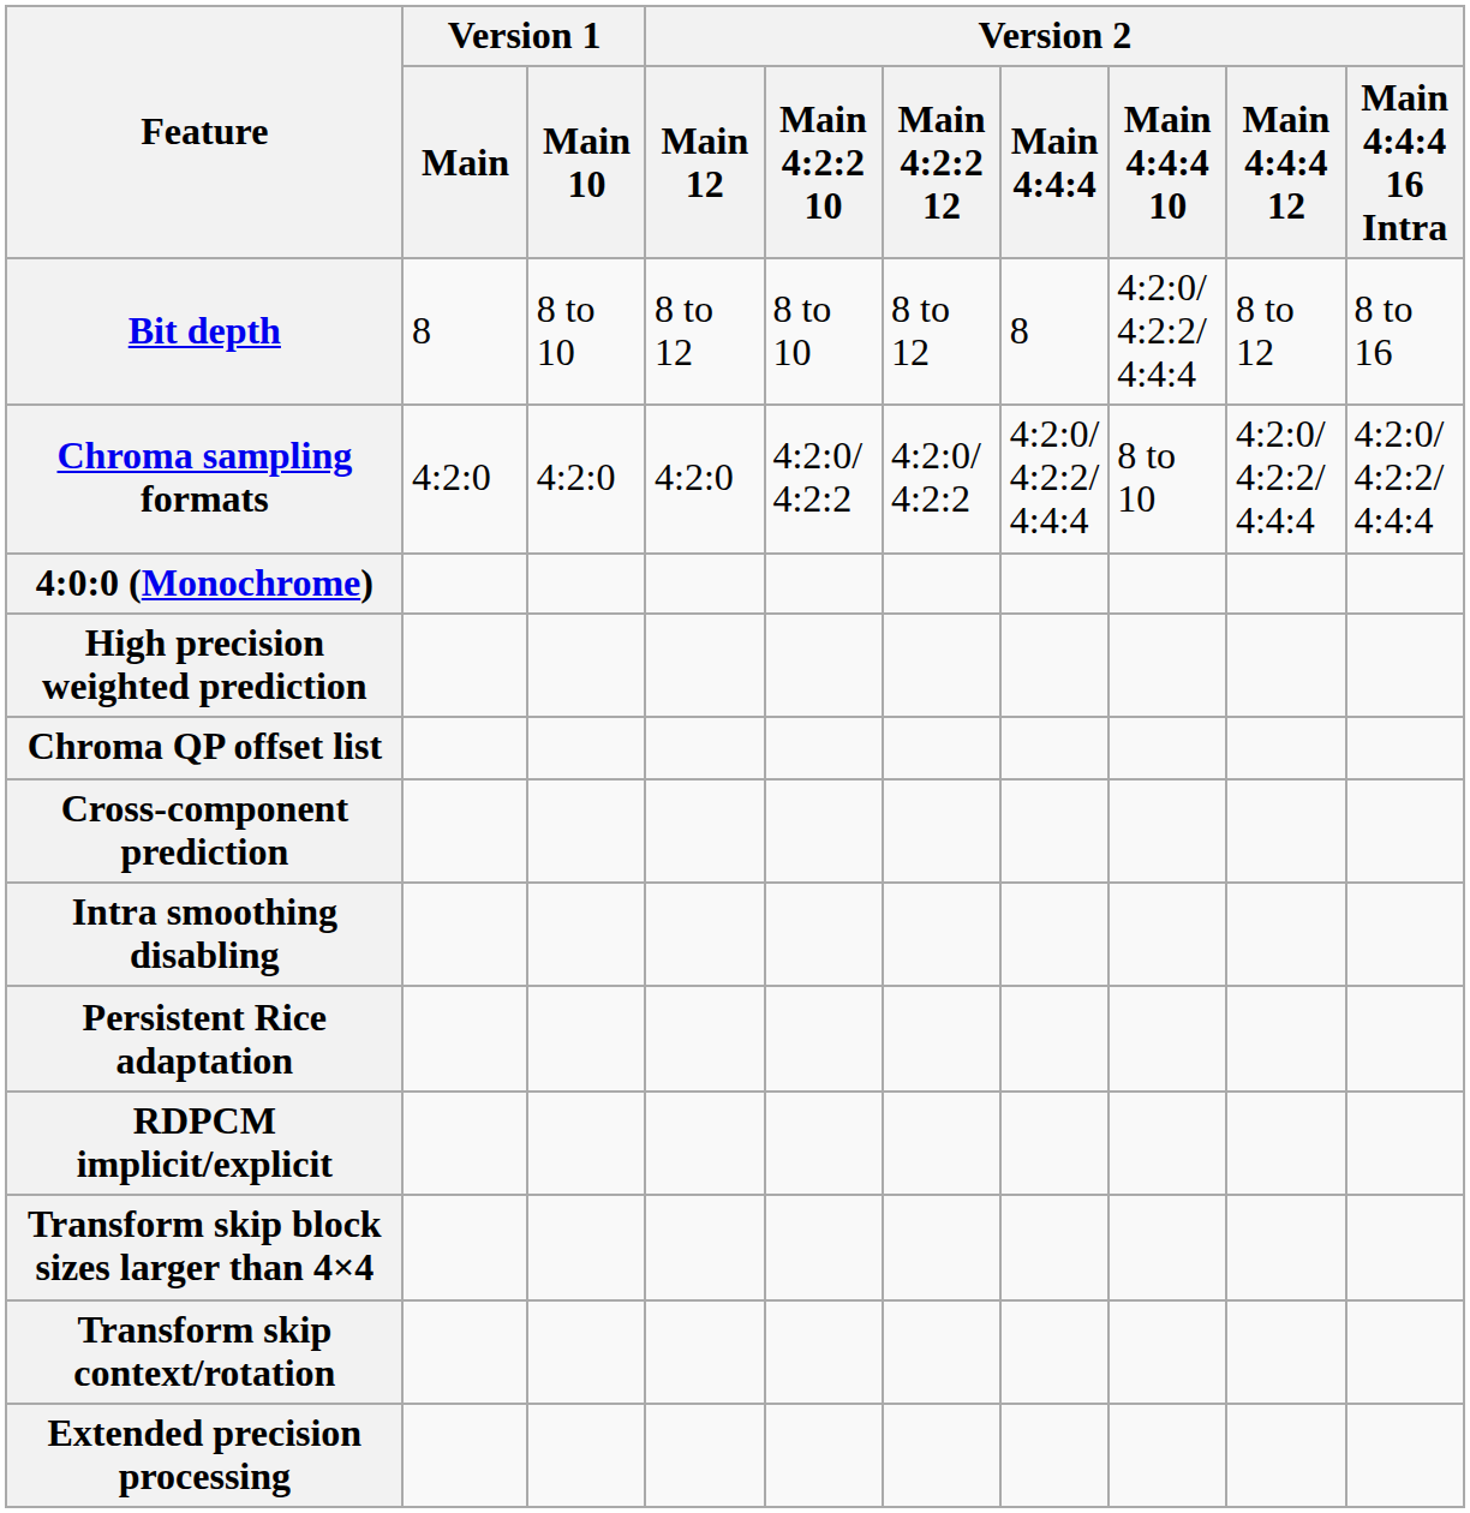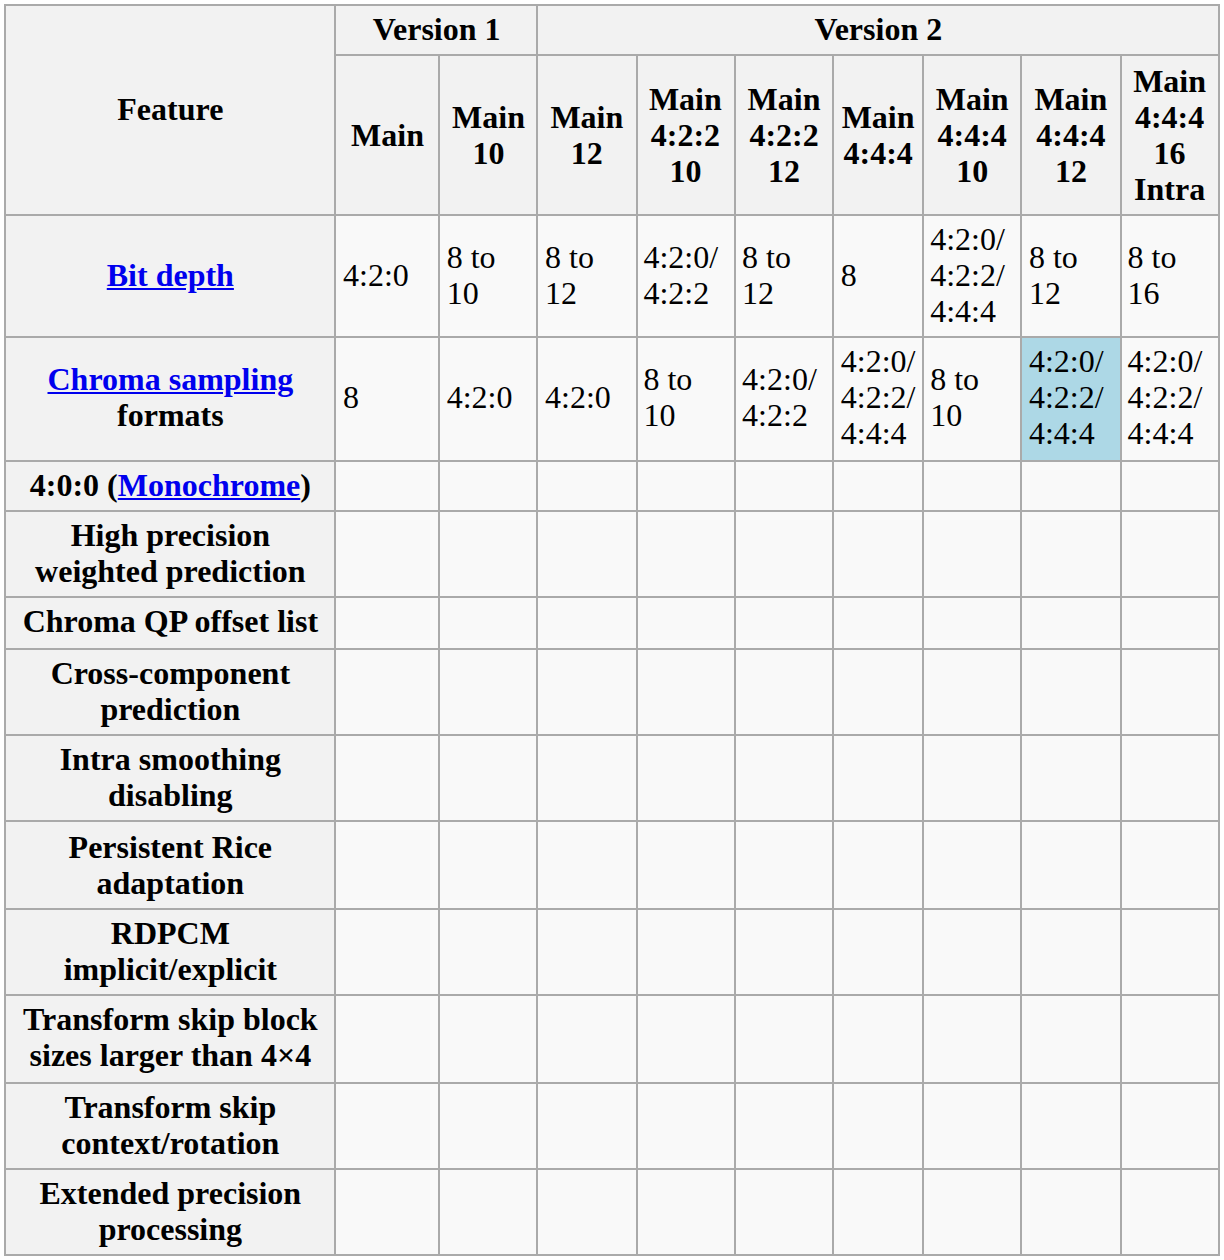 <table class="wikitable">
 <tr>
 <th rowspan="2">Feature</th>
 <th colspan="2">Version 1</th>
 <th colspan="8">Version 2</th>
 </tr>
 <tr>
 <th> Main </th>
 <th>Main 10</th>
 <th>Main 12</th>
 <th>Main<br>4:2:2 10</th>
 <th>Main<br>4:2:2 12</th>
 <th>Main<br>4:4:4</th>
 <th>Main<br>4:4:4 10</th>
 <th>Main<br>4:4:4 12</th>
 <th>Main<br>4:4:4 16<br>Intra</th>
 </tr>
 <tr>
 <th><a href='#'>Bit depth</a></th>
-<td>8</td>
+<td>4:2:0</td>
 <td>8 to 10</td>
 <td>8 to 12</td>
-<td>8 to 10</td>
+<td>4:2:0/<br>4:2:2</td>
 <td>8 to 12</td>
 <td>8</td>
 <td>4:2:0/<br>4:2:2/<br>4:4:4</td>
 <td>8 to 12</td>
 <td>8 to 16</td>
 </tr>
 <tr>
 <th><a href='#'>Chroma sampling</a> formats</th>
+<td>8</td>
 <td>4:2:0</td>
 <td>4:2:0</td>
-<td>4:2:0</td>
-<td>4:2:0/<br>4:2:2</td>
+<td>8 to 10</td>
 <td>4:2:0/<br>4:2:2</td>
 <td>4:2:0/<br>4:2:2/<br>4:4:4</td>
 <td>8 to 10</td>
-<td>4:2:0/<br>4:2:2/<br>4:4:4</td>
+<td style="background: lightblue;">4:2:0/<br>4:2:2/<br>4:4:4</td>
 <td>4:2:0/<br>4:2:2/<br>4:4:4</td>
 </tr>
 <tr>
 <th>4:0:0 (<a href='#'>Monochrome</a>)</th>
 <td></td>
 <td></td>
 <td></td>
 <td></td>
 <td></td>
 <td></td>
 <td></td>
 <td></td>
 <td></td>
 </tr>
 <tr>
 <th>High precision weighted prediction</th>
 <td></td>
 <td></td>
 <td></td>
 <td></td>
 <td></td>
 <td></td>
 <td></td>
 <td></td>
 <td></td>
 </tr>
 <tr>
 <th>Chroma QP offset list</th>
 <td></td>
 <td></td>
 <td></td>
 <td></td>
 <td></td>
 <td></td>
 <td></td>
 <td></td>
 <td></td>
 </tr>
 <tr>
 <th>Cross-component prediction</th>
 <td></td>
 <td></td>
 <td></td>
 <td></td>
 <td></td>
 <td></td>
 <td></td>
 <td></td>
 <td></td>
 </tr>
 <tr>
 <th>Intra smoothing disabling</th>
 <td></td>
 <td></td>
 <td></td>
 <td></td>
 <td></td>
 <td></td>
 <td></td>
 <td></td>
 <td></td>
 </tr>
 <tr>
 <th>Persistent Rice adaptation</th>
 <td></td>
 <td></td>
 <td></td>
 <td></td>
 <td></td>
 <td></td>
 <td></td>
 <td></td>
 <td></td>
 </tr>
 <tr>
 <th>RDPCM implicit/explicit</th>
 <td></td>
 <td></td>
 <td></td>
 <td></td>
 <td></td>
 <td></td>
 <td></td>
 <td></td>
 <td></td>
 </tr>
 <tr>
 <th>Transform skip block sizes larger than 4×4</th>
 <td></td>
 <td></td>
 <td></td>
 <td></td>
 <td></td>
 <td></td>
 <td></td>
 <td></td>
 <td></td>
 </tr>
 <tr>
 <th>Transform skip context/rotation</th>
 <td></td>
 <td></td>
 <td></td>
 <td></td>
 <td></td>
 <td></td>
 <td></td>
 <td></td>
 <td></td>
 </tr>
 <tr>
 <th>Extended precision processing</th>
 <td></td>
 <td></td>
 <td></td>
 <td></td>
 <td></td>
 <td></td>
 <td></td>
 <td></td>
 <td></td>
 </tr>
 </table>
